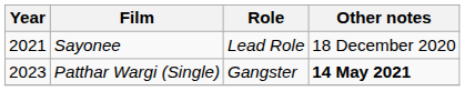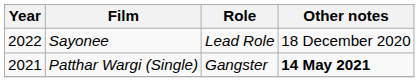 <table class="wikitable">
 <tr>
 <th>Year</th>
 <th>Film</th>
 <th>Role</th>
 <th>Other notes</th>
 </tr>
 <tr>
-<td>2021</td>
+<td>2022</td>
 <td><em>Sayonee</em></td>
 <td><em>Lead Role</em></td>
 <td>18 December 2020</td>
 </tr>
 <tr>
-<td>2023</td>
+<td>2021</td>
 <td><em>Patthar Wargi (Single)</em></td>
 <td><em>Gangster</em></td>
 <td><strong>14 May 2021</strong></td>
 </tr>
 <tr>
 </tr>
 </table>
